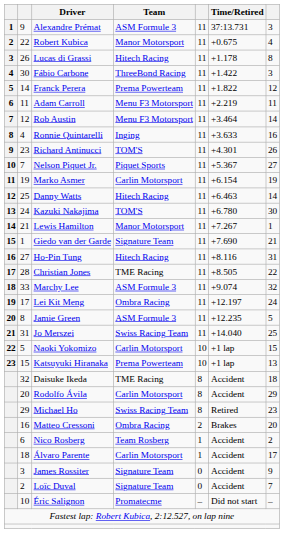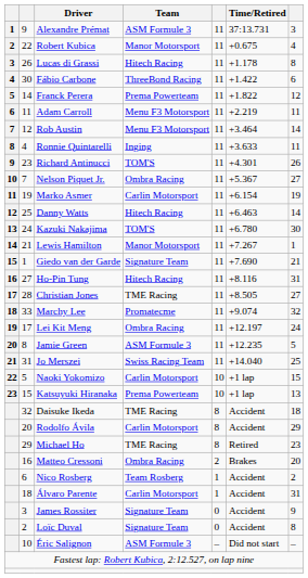 <table class="wikitable" style="font-size: 95%;">
 <tr>
 <th scope="col"></th>
 <th scope="col"></th>
 <th scope="col">Driver</th>
 <th scope="col">Team</th>
 <th scope="col"></th>
 <th scope="col">Time/Retired</th>
 <th scope="col"></th>
 </tr>
 <tr>
 <th scope="row">1</th>
 <td>9</td>
 <td> <a href='#'>Alexandre Prémat</a></td>
 <td><a href='#'>ASM Formule 3</a></td>
 <td>11</td>
 <td>37:13.731</td>
 <td>3</td>
 </tr>
 <tr>
 <th scope="row">2</th>
 <td>22</td>
 <td> <a href='#'>Robert Kubica</a></td>
 <td><a href='#'>Manor Motorsport</a></td>
 <td>11</td>
 <td>+0.675</td>
 <td>4</td>
 </tr>
 <tr>
 <th scope="row">3</th>
 <td>26</td>
 <td> <a href='#'>Lucas di Grassi</a></td>
 <td><a href='#'>Hitech Racing</a></td>
 <td>11</td>
 <td>+1.178</td>
 <td>8</td>
 </tr>
 <tr>
 <th scope="row">4</th>
 <td>30</td>
 <td> <a href='#'>Fábio Carbone</a></td>
 <td><a href='#'>ThreeBond Racing</a></td>
 <td>11</td>
 <td>+1.422</td>
-<td>3</td>
+<td>6</td>
 </tr>
 <tr>
 <th scope="row">5</th>
 <td>14</td>
 <td> <a href='#'>Franck Perera</a></td>
 <td><a href='#'>Prema Powerteam</a></td>
 <td>11</td>
 <td>+1.822</td>
 <td>12</td>
 </tr>
 <tr>
 <th scope="row">6</th>
 <td>11</td>
 <td> <a href='#'>Adam Carroll</a></td>
 <td><a href='#'>Menu F3 Motorsport</a></td>
 <td>11</td>
 <td>+2.219</td>
 <td>11</td>
 </tr>
 <tr>
 <th scope="row">7</th>
 <td>12</td>
 <td> <a href='#'>Rob Austin</a></td>
 <td><a href='#'>Menu F3 Motorsport</a></td>
 <td>11</td>
 <td>+3.464</td>
 <td>14</td>
 </tr>
 <tr>
 <th scope="row">8</th>
 <td>4</td>
 <td> <a href='#'>Ronnie Quintarelli</a></td>
 <td><a href='#'>Inging</a></td>
 <td>11</td>
 <td>+3.633</td>
-<td>16</td>
+<td>11</td>
 </tr>
 <tr>
 <th scope="row">9</th>
 <td>23</td>
 <td> <a href='#'>Richard Antinucci</a></td>
 <td><a href='#'>TOM'S</a></td>
 <td>11</td>
 <td>+4.301</td>
 <td>26</td>
 </tr>
 <tr>
 <th scope="row">10</th>
 <td>7</td>
 <td> <a href='#'>Nelson Piquet Jr.</a></td>
-<td><a href='#'>Piquet Sports</a></td>
+<td><a href='#'>Ombra Racing</a></td>
 <td>11</td>
 <td>+5.367</td>
 <td>27</td>
 </tr>
 <tr>
 <th scope="row">11</th>
 <td>19</td>
 <td> <a href='#'>Marko Asmer</a></td>
 <td><a href='#'>Carlin Motorsport</a></td>
 <td>11</td>
 <td>+6.154</td>
 <td>19</td>
 </tr>
 <tr>
 <th scope="row">12</th>
 <td>25</td>
 <td> <a href='#'>Danny Watts</a></td>
 <td><a href='#'>Hitech Racing</a></td>
 <td>11</td>
 <td>+6.463</td>
 <td>14</td>
 </tr>
 <tr>
 <th scope="row">13</th>
 <td>24</td>
 <td> <a href='#'>Kazuki Nakajima</a></td>
 <td><a href='#'>TOM'S</a></td>
 <td>11</td>
 <td>+6.780</td>
 <td>30</td>
 </tr>
 <tr>
 <th scope="row">14</th>
 <td>21</td>
 <td> <a href='#'>Lewis Hamilton</a></td>
 <td><a href='#'>Manor Motorsport</a></td>
 <td>11</td>
 <td>+7.267</td>
 <td>1</td>
 </tr>
 <tr>
 <th scope="row">15</th>
 <td>1</td>
 <td> <a href='#'>Giedo van der Garde</a></td>
 <td><a href='#'>Signature Team</a></td>
 <td>11</td>
 <td>+7.690</td>
 <td>21</td>
 </tr>
 <tr>
 <th scope="row">16</th>
 <td>27</td>
 <td> <a href='#'>Ho-Pin Tung</a></td>
 <td><a href='#'>Hitech Racing</a></td>
 <td>11</td>
 <td>+8.116</td>
 <td>31</td>
 </tr>
 <tr>
 <th scope="row">17</th>
 <td>28</td>
 <td> <a href='#'>Christian Jones</a></td>
 <td>TME Racing</td>
 <td>11</td>
 <td>+8.505</td>
-<td>22</td>
+<td>27</td>
 </tr>
 <tr>
 <th scope="row">18</th>
 <td>33</td>
 <td> <a href='#'>Marchy Lee</a></td>
-<td><a href='#'>ASM Formule 3</a></td>
+<td><a href='#'>Promatecme</a></td>
 <td>11</td>
 <td>+9.074</td>
 <td>32</td>
 </tr>
 <tr>
 <th scope="row">19</th>
 <td>17</td>
 <td> <a href='#'>Lei Kit Meng</a></td>
 <td><a href='#'>Ombra Racing</a></td>
 <td>11</td>
 <td>+12.197</td>
 <td>24</td>
 </tr>
 <tr>
 <th scope="row">20</th>
 <td>8</td>
 <td> <a href='#'>Jamie Green</a></td>
 <td><a href='#'>ASM Formule 3</a></td>
 <td>11</td>
 <td>+12.235</td>
 <td>5</td>
 </tr>
 <tr>
 <th scope="row">21</th>
 <td>31</td>
 <td> <a href='#'>Jo Merszei</a></td>
 <td><a href='#'>Swiss Racing Team</a></td>
 <td>11</td>
 <td>+14.040</td>
 <td>25</td>
 </tr>
 <tr>
 <th scope="row">22</th>
 <td>5</td>
 <td> <a href='#'>Naoki Yokomizo</a></td>
 <td><a href='#'>Carlin Motorsport</a></td>
 <td>10</td>
 <td>+1 lap</td>
 <td>15</td>
 </tr>
 <tr>
 <th scope="row">23</th>
 <td>15</td>
 <td> <a href='#'>Katsuyuki Hiranaka</a></td>
 <td><a href='#'>Prema Powerteam</a></td>
 <td>10</td>
 <td>+1 lap</td>
 <td>13</td>
 </tr>
 <tr>
 <th scope="row"></th>
 <td>32</td>
 <td> Daisuke Ikeda</td>
 <td>TME Racing</td>
 <td>8</td>
 <td>Accident</td>
 <td>18</td>
 </tr>
 <tr>
 <th scope="row"></th>
 <td>20</td>
 <td> <a href='#'>Rodolfo Ávila</a></td>
 <td><a href='#'>Carlin Motorsport</a></td>
 <td>8</td>
 <td>Accident</td>
 <td>29</td>
 </tr>
 <tr>
 <th scope="row"></th>
 <td>29</td>
 <td> <a href='#'>Michael Ho</a></td>
-<td><a href='#'>Swiss Racing Team</a></td>
+<td>TME Racing</td>
 <td>8</td>
 <td>Retired</td>
 <td>23</td>
 </tr>
 <tr>
 <th scope="row"></th>
 <td>16</td>
 <td> <a href='#'>Matteo Cressoni</a></td>
 <td><a href='#'>Ombra Racing</a></td>
 <td>2</td>
 <td>Brakes</td>
 <td>20</td>
 </tr>
 <tr>
 <th scope="row"></th>
 <td>6</td>
 <td> <a href='#'>Nico Rosberg</a></td>
 <td><a href='#'>Team Rosberg</a></td>
 <td>1</td>
 <td>Accident</td>
 <td>2</td>
 </tr>
 <tr>
 <th scope="row"></th>
 <td>18</td>
 <td> <a href='#'>Álvaro Parente</a></td>
 <td><a href='#'>Carlin Motorsport</a></td>
 <td>1</td>
 <td>Accident</td>
-<td>17</td>
+<td>31</td>
 </tr>
 <tr>
 <th scope="row"></th>
 <td>3</td>
 <td> <a href='#'>James Rossiter</a></td>
 <td><a href='#'>Signature Team</a></td>
 <td>0</td>
 <td>Accident</td>
 <td>9</td>
 </tr>
 <tr>
 <th scope="row"></th>
 <td>2</td>
 <td> <a href='#'>Loïc Duval</a></td>
 <td><a href='#'>Signature Team</a></td>
 <td>0</td>
 <td>Accident</td>
-<td>7</td>
+<td>8</td>
 </tr>
 <tr>
 <th scope="row"></th>
 <td>10</td>
 <td> <a href='#'>Éric Salignon</a></td>
-<td><a href='#'>Promatecme</a></td>
+<td><a href='#'>ASM Formule 3</a></td>
 <td>–</td>
 <td>Did not start</td>
 <td>–</td>
 </tr>
 <tr>
 <td colspan=7 align=center><em>Fastest lap: <a href='#'>Robert Kubica</a>, 2:12.527,  on lap nine</em></td>
 </tr>
 <tr>
 <td colspan=7></td>
 </tr>
 </table>
